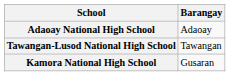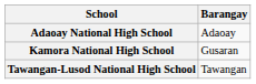 <table class="wikitable collapsible sortable collapsed plainrowheaders" style="font-size:90%;">
 <tr>
 <th scope="col">School</th>
 <th scope="col">Barangay</th>
 </tr>
 <tr>
 <th scope="row">Adaoay National High School</th>
 <td>Adaoay</td>
 </tr>
 <tr>
+<th scope="row">Kamora National High School</th>
+<td>Gusaran</td>
+</tr>
+<tr>
 <th scope="row">Tawangan-Lusod National High School</th>
 <td>Tawangan</td>
 </tr>
-<tr>
-<th scope="row">Kamora National High School</th>
-<td>Gusaran</td>
-</tr>
 </table>
